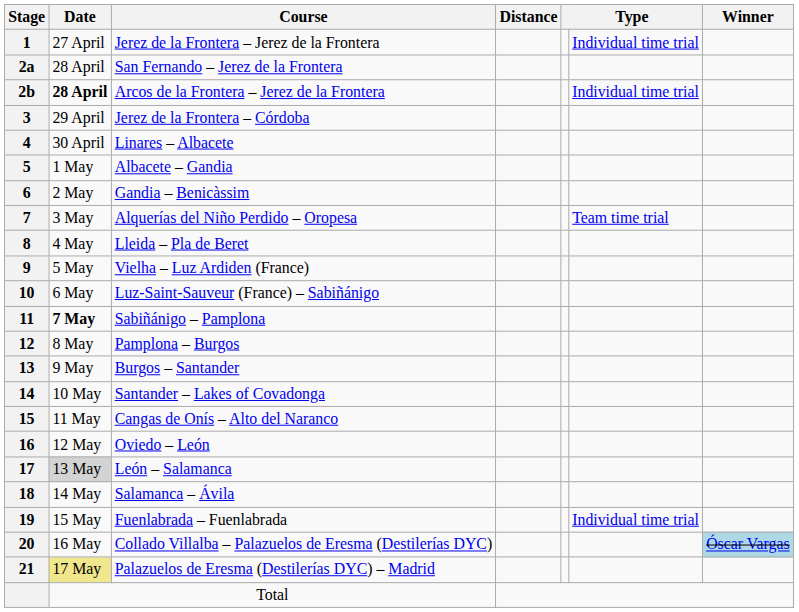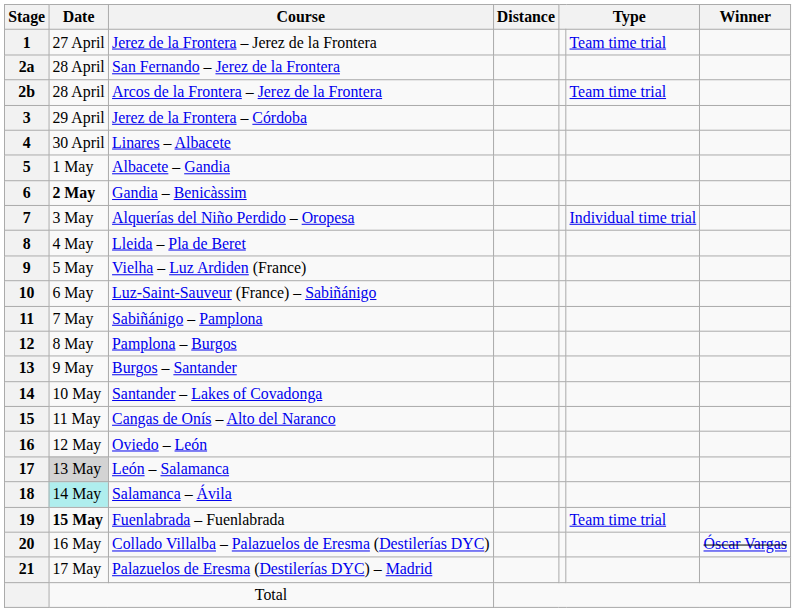 <table class="wikitable">
 <tr>
 <th scope="col">Stage</th>
 <th scope="col">Date</th>
 <th scope="col">Course</th>
 <th scope="col">Distance</th>
 <th scope="col" colspan="2">Type</th>
 <th scope="col">Winner</th>
 </tr>
 <tr>
 <th scope="row">1</th>
 <td>27 April</td>
 <td><a href='#'>Jerez de la Frontera</a> – Jerez de la Frontera</td>
 <td style="text-align:center;"></td>
 <td></td>
-<td><a href='#'>Individual time trial</a></td>
+<td><a href='#'>Team time trial</a></td>
 <td></td>
 </tr>
 <tr>
 <th scope="row">2a</th>
 <td>28 April</td>
 <td><a href='#'>San Fernando</a> – <a href='#'>Jerez de la Frontera</a></td>
 <td style="text-align:center;"></td>
 <td></td>
 <td></td>
 <td></td>
 </tr>
 <tr>
 <th scope="row">2b</th>
-<td><strong>28 April</strong></td>
+<td>28 April</td>
 <td><a href='#'>Arcos de la Frontera</a> – <a href='#'>Jerez de la Frontera</a></td>
 <td style="text-align:center;"></td>
 <td></td>
-<td><a href='#'>Individual time trial</a></td>
+<td><a href='#'>Team time trial</a></td>
 <td></td>
 </tr>
 <tr>
 <th scope="row">3</th>
 <td>29 April</td>
 <td><a href='#'>Jerez de la Frontera</a> – <a href='#'>Córdoba</a></td>
 <td style="text-align:center;"></td>
 <td></td>
 <td></td>
 <td></td>
 </tr>
 <tr>
 <th scope="row">4</th>
 <td>30 April</td>
 <td><a href='#'>Linares</a> – <a href='#'>Albacete</a></td>
 <td style="text-align:center;"></td>
 <td></td>
 <td></td>
 <td></td>
 </tr>
 <tr>
 <th scope="row">5</th>
 <td>1 May</td>
 <td><a href='#'>Albacete</a> – <a href='#'>Gandia</a></td>
 <td style="text-align:center;"></td>
 <td></td>
 <td></td>
 <td></td>
 </tr>
 <tr>
 <th scope="row">6</th>
-<td>2 May</td>
+<td><strong>2 May</strong></td>
 <td><a href='#'>Gandia</a> – <a href='#'>Benicàssim</a></td>
 <td style="text-align:center;"></td>
 <td></td>
 <td></td>
 <td></td>
 </tr>
 <tr>
 <th scope="row">7</th>
 <td>3 May</td>
 <td><a href='#'>Alquerías del Niño Perdido</a> – <a href='#'>Oropesa</a></td>
 <td style="text-align:center;"></td>
 <td></td>
-<td><a href='#'>Team time trial</a></td>
+<td><a href='#'>Individual time trial</a></td>
 <td></td>
 </tr>
 <tr>
 <th scope="row">8</th>
 <td>4 May</td>
 <td><a href='#'>Lleida</a> – <a href='#'>Pla de Beret</a></td>
 <td style="text-align:center;"></td>
 <td></td>
 <td></td>
 <td></td>
 </tr>
 <tr>
 <th scope="row">9</th>
 <td>5 May</td>
 <td><a href='#'>Vielha</a> – <a href='#'>Luz Ardiden</a> (France)</td>
 <td style="text-align:center;"></td>
 <td></td>
 <td></td>
 <td></td>
 </tr>
 <tr>
 <th scope="row">10</th>
 <td>6 May</td>
 <td><a href='#'>Luz-Saint-Sauveur</a> (France) – <a href='#'>Sabiñánigo</a></td>
 <td style="text-align:center;"></td>
 <td></td>
 <td></td>
 <td></td>
 </tr>
 <tr>
 <th scope="row">11</th>
-<td><strong>7 May</strong></td>
+<td>7 May</td>
 <td><a href='#'>Sabiñánigo</a> – <a href='#'>Pamplona</a></td>
 <td style="text-align:center;"></td>
 <td></td>
 <td></td>
 <td></td>
 </tr>
 <tr>
 <th scope="row">12</th>
 <td>8 May</td>
 <td><a href='#'>Pamplona</a> – <a href='#'>Burgos</a></td>
 <td style="text-align:center;"></td>
 <td></td>
 <td></td>
 <td></td>
 </tr>
 <tr>
 <th scope="row">13</th>
 <td>9 May</td>
 <td><a href='#'>Burgos</a> – <a href='#'>Santander</a></td>
 <td style="text-align:center;"></td>
 <td></td>
 <td></td>
 <td></td>
 </tr>
 <tr>
 <th scope="row">14</th>
 <td>10 May</td>
 <td><a href='#'>Santander</a> – <a href='#'>Lakes of Covadonga</a></td>
 <td style="text-align:center;"></td>
 <td></td>
 <td></td>
 <td></td>
 </tr>
 <tr>
 <th scope="row">15</th>
 <td>11 May</td>
 <td><a href='#'>Cangas de Onís</a> – <a href='#'>Alto del Naranco</a></td>
 <td style="text-align:center;"></td>
 <td></td>
 <td></td>
 <td></td>
 </tr>
 <tr>
 <th scope="row">16</th>
 <td>12 May</td>
 <td><a href='#'>Oviedo</a> – <a href='#'>León</a></td>
 <td style="text-align:center;"></td>
 <td></td>
 <td></td>
 <td></td>
 </tr>
 <tr>
 <th scope="row">17</th>
 <td style="background: lightgrey;">13 May</td>
 <td><a href='#'>León</a> – <a href='#'>Salamanca</a></td>
 <td style="text-align:center;"></td>
 <td></td>
 <td></td>
 <td></td>
 </tr>
 <tr>
 <th scope="row">18</th>
-<td>14 May</td>
+<td style="background: paleturquoise;">14 May</td>
 <td><a href='#'>Salamanca</a> – <a href='#'>Ávila</a></td>
 <td style="text-align:center;"></td>
 <td></td>
 <td></td>
 <td></td>
 </tr>
 <tr>
 <th scope="row">19</th>
-<td>15 May</td>
+<td><strong>15 May</strong></td>
 <td><a href='#'>Fuenlabrada</a> – Fuenlabrada</td>
 <td style="text-align:center;"></td>
 <td></td>
-<td><a href='#'>Individual time trial</a></td>
+<td><a href='#'>Team time trial</a></td>
 <td></td>
 </tr>
 <tr>
 <th scope="row">20</th>
 <td>16 May</td>
 <td><a href='#'>Collado Villalba</a> – <a href='#'>Palazuelos de Eresma</a> (<a href='#'>Destilerías DYC</a>)</td>
 <td style="text-align:center;"></td>
 <td></td>
 <td></td>
-<td style="background: lightblue;"><s><a href='#'>Óscar Vargas</a></s><br></td>
+<td><s><a href='#'>Óscar Vargas</a></s><br></td>
 </tr>
 <tr>
 <th scope="row">21</th>
-<td style="background: khaki;">17 May</td>
+<td>17 May</td>
 <td><a href='#'>Palazuelos de Eresma</a> (<a href='#'>Destilerías DYC</a>) – <a href='#'>Madrid</a></td>
 <td style="text-align:center;"></td>
 <td></td>
 <td></td>
 <td></td>
 </tr>
 <tr>
 <th scope="row"></th>
 <td colspan="2" style="text-align:center">Total</td>
 <td colspan="5" style="text-align:center"></td>
 </tr>
 </table>
